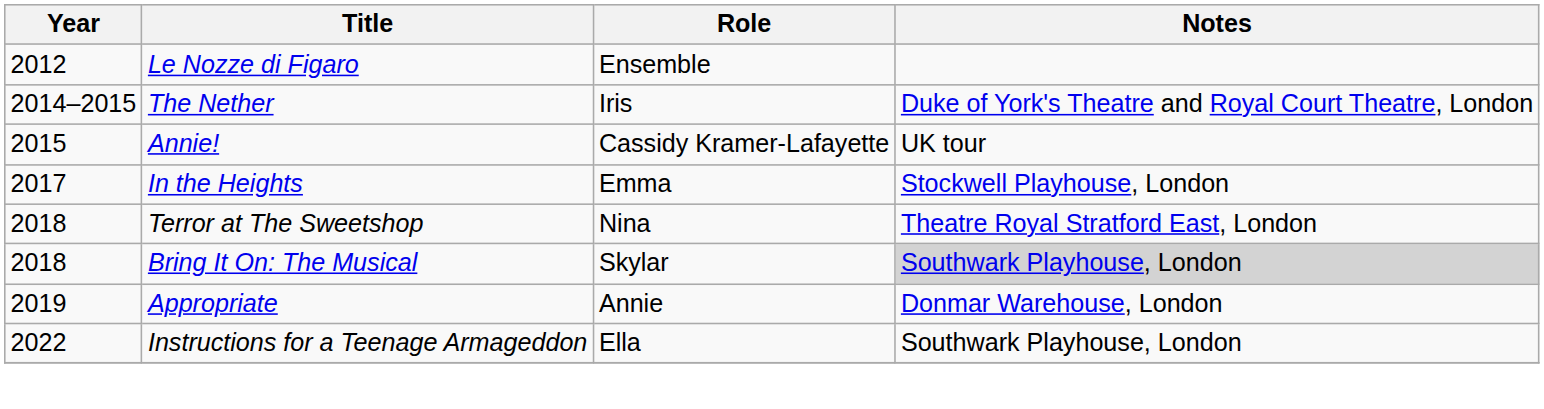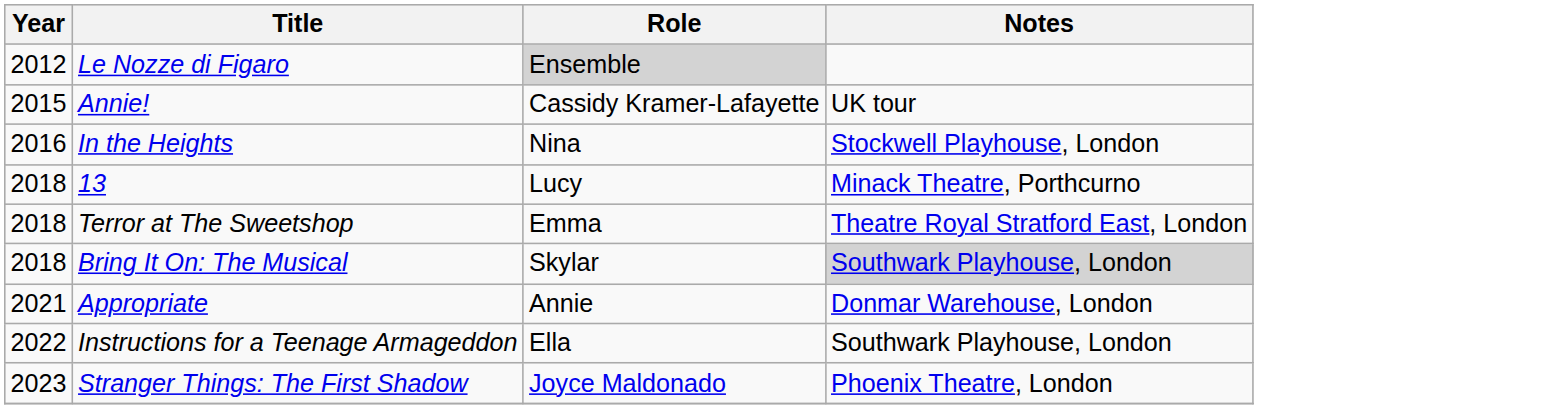 <table class="wikitable unsortable">
 <tr>
 <th>Year</th>
 <th>Title</th>
 <th>Role</th>
 <th>Notes</th>
 </tr>
 <tr>
 <td>2012</td>
 <td><em><a href='#'>Le Nozze di Figaro</a></em></td>
-<td>Ensemble</td>
+<td style="background: lightgrey;">Ensemble</td>
 <td></td>
-</tr>
-<tr>
-<td>2014–2015</td>
-<td><em><a href='#'>The Nether</a></em></td>
-<td>Iris</td>
-<td><a href='#'>Duke of York's Theatre</a> and <a href='#'>Royal Court Theatre</a>, London</td>
 </tr>
 <tr>
 <td>2015</td>
 <td><em><a href='#'>Annie!</a></em></td>
 <td>Cassidy Kramer-Lafayette</td>
 <td>UK tour</td>
 </tr>
 <tr>
-<td>2017</td>
+<td>2016</td>
 <td><em><a href='#'>In the Heights</a></em></td>
-<td>Emma</td>
+<td>Nina</td>
 <td><a href='#'>Stockwell Playhouse</a>, London</td>
 </tr>
 <tr>
 <td>2018</td>
+<td><em><a href='#'>13</a></em></td>
+<td>Lucy</td>
+<td><a href='#'>Minack Theatre</a>, Porthcurno</td>
+</tr>
+<tr>
+<td>2018</td>
 <td><em>Terror at The Sweetshop</em></td>
-<td>Nina</td>
+<td>Emma</td>
 <td><a href='#'>Theatre Royal Stratford East</a>, London</td>
 </tr>
 <tr>
 <td>2018</td>
 <td><em><a href='#'>Bring It On: The Musical</a></em></td>
 <td>Skylar</td>
 <td style="background: lightgrey;"><a href='#'>Southwark Playhouse</a>, London</td>
 </tr>
 <tr>
-<td>2019</td>
+<td>2021</td>
 <td><em><a href='#'>Appropriate</a></em></td>
 <td>Annie</td>
 <td><a href='#'>Donmar Warehouse</a>, London</td>
 </tr>
 <tr>
 <td>2022</td>
 <td><em>Instructions for a Teenage Armageddon</em></td>
 <td>Ella</td>
 <td>Southwark Playhouse, London</td>
 </tr>
 <tr>
+<td>2023</td>
+<td><em><a href='#'>Stranger Things: The First Shadow</a></em></td>
+<td><a href='#'>Joyce Maldonado</a></td>
+<td><a href='#'>Phoenix Theatre</a>, London</td>
+</tr>
+<tr>
 </tr>
 </table>
